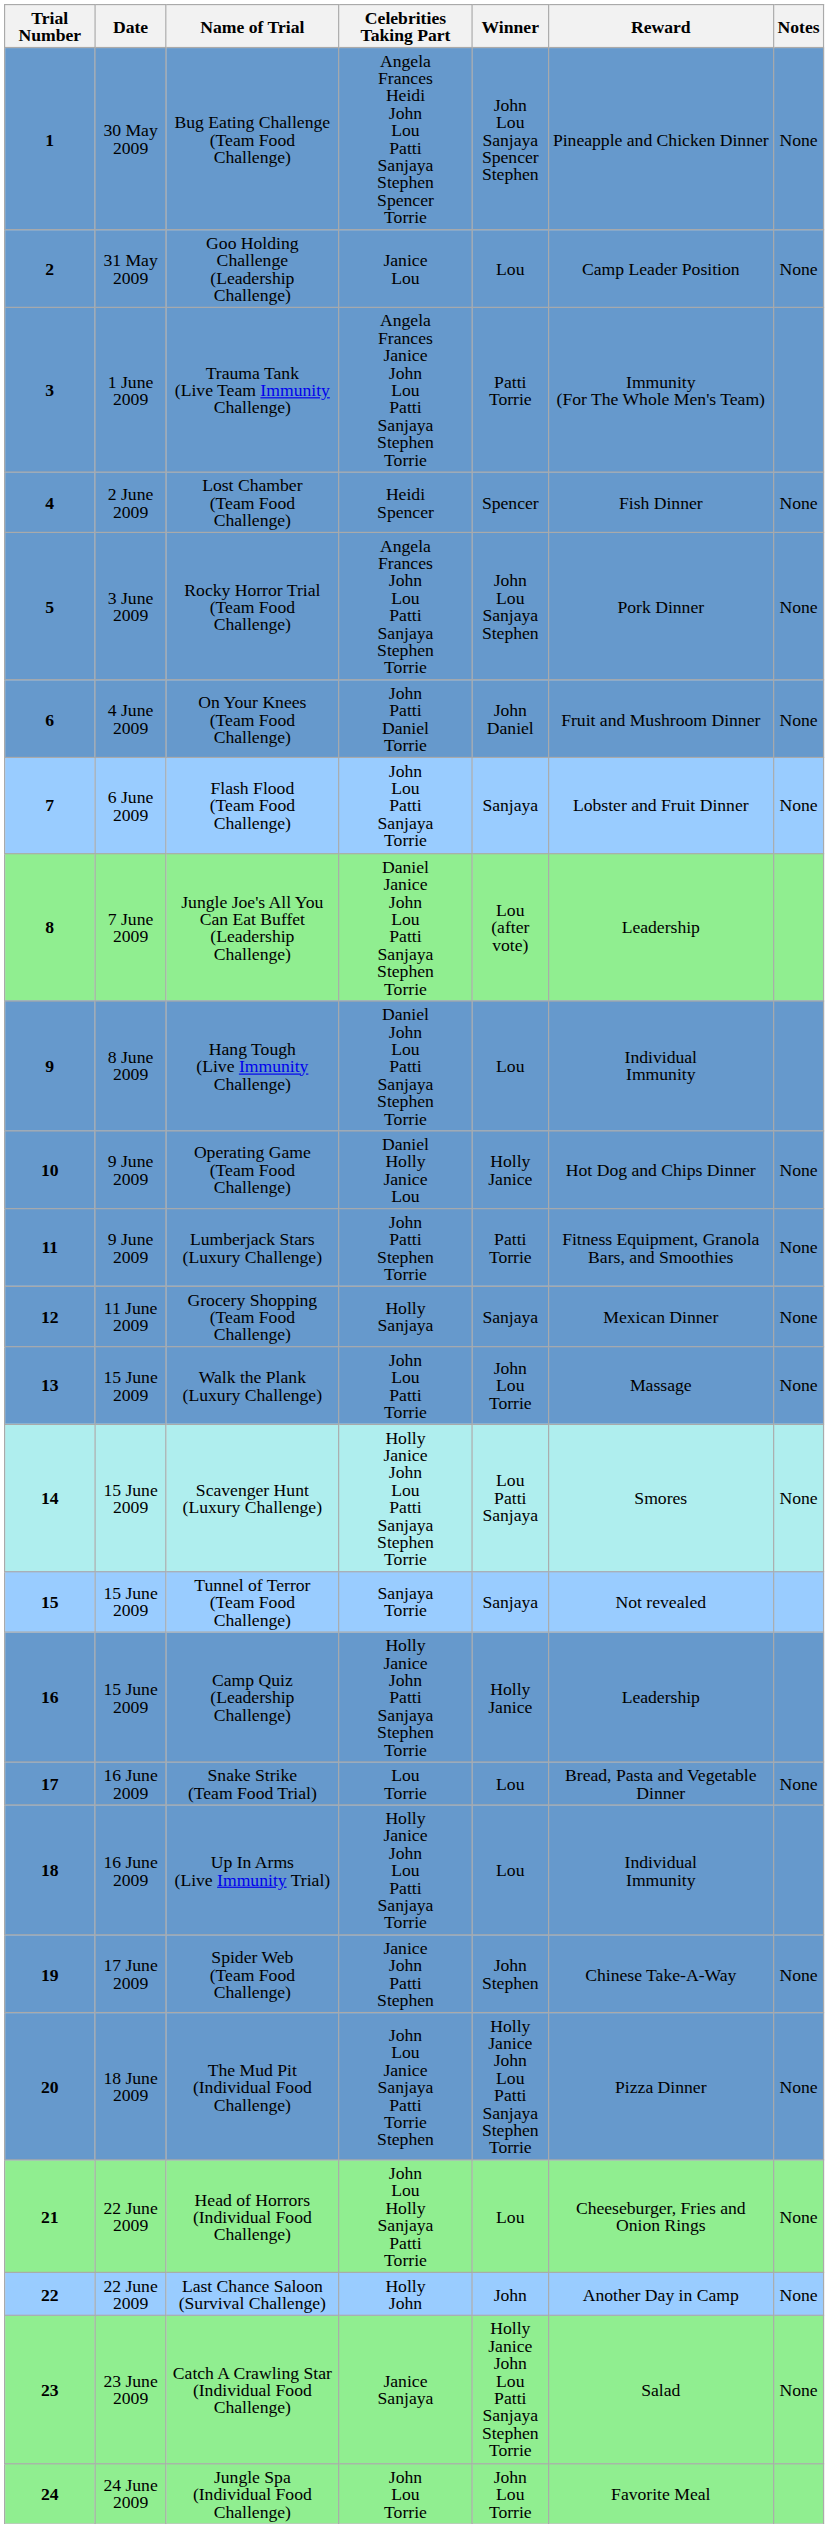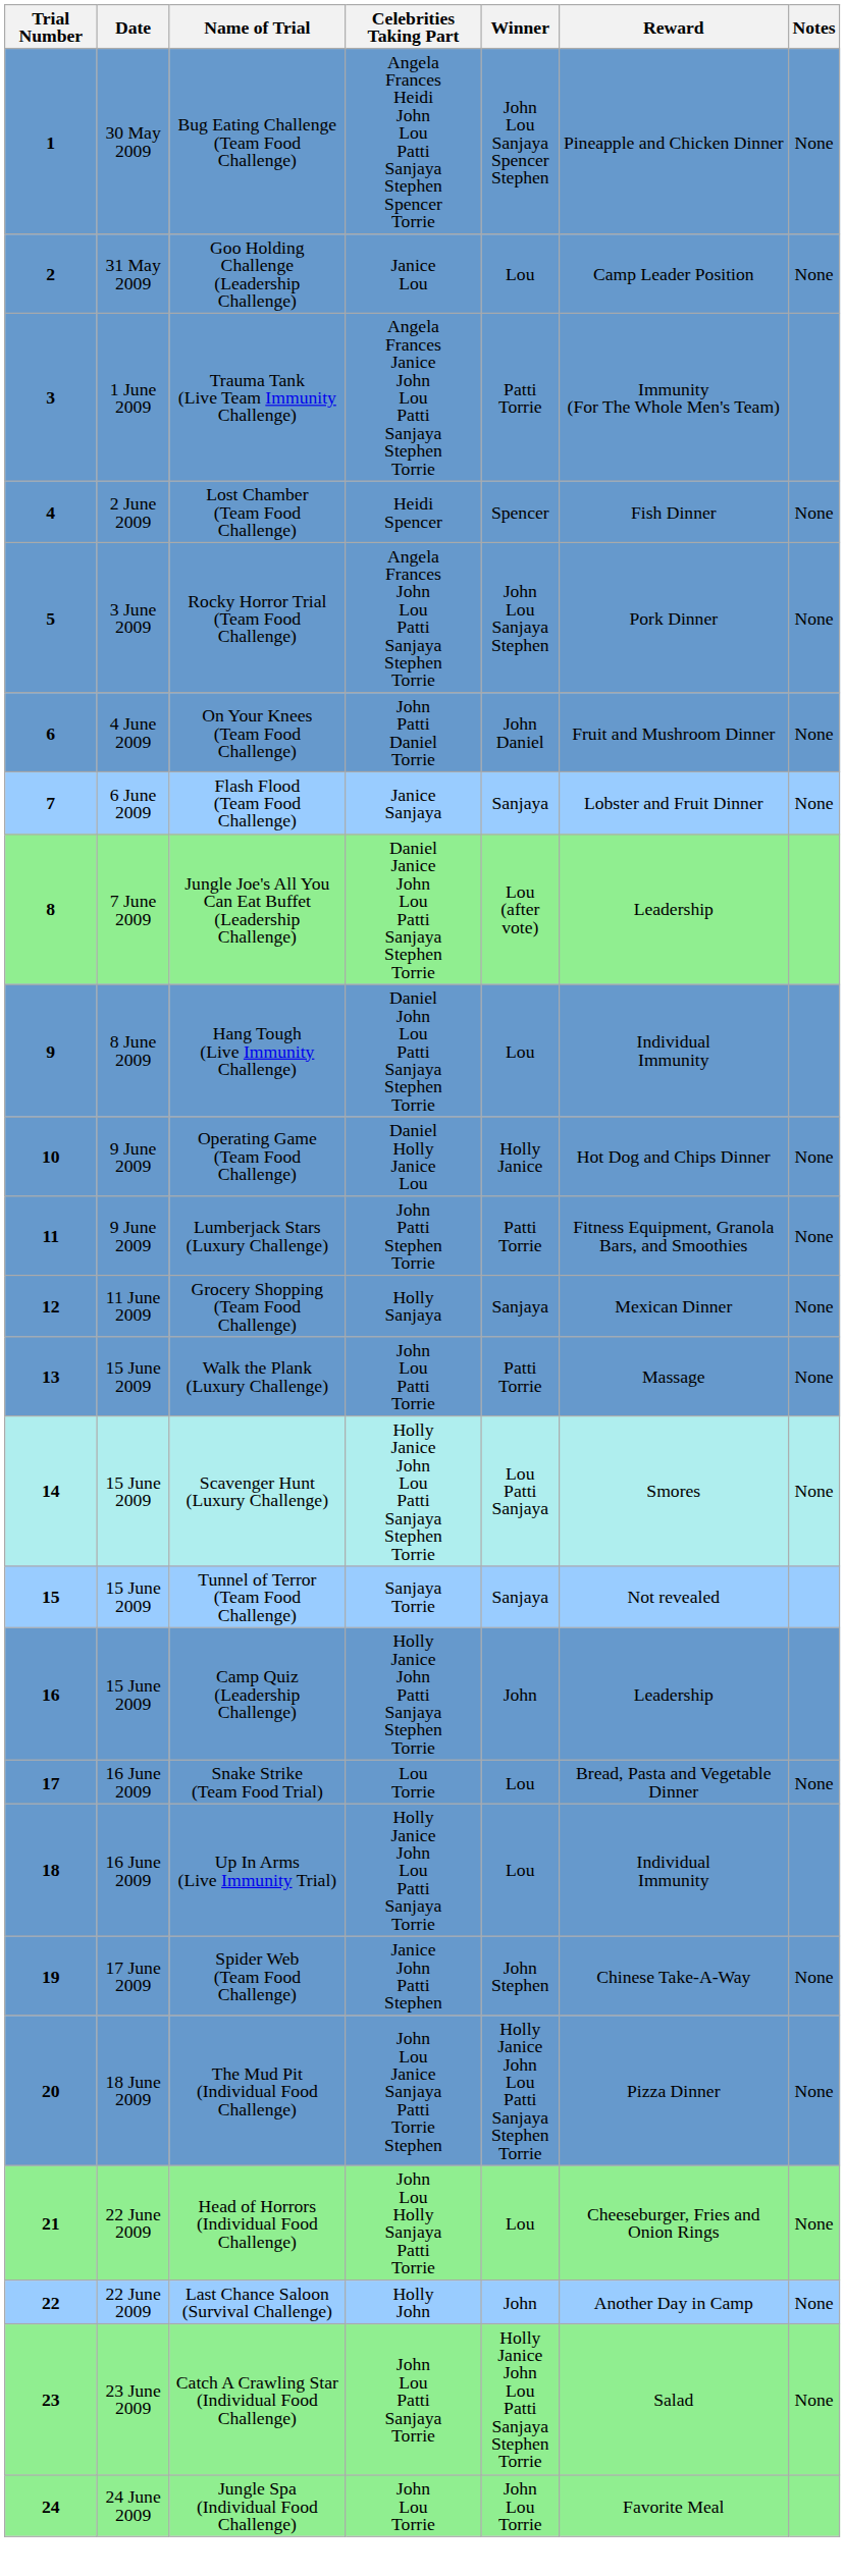 <table class="wikitable" style="text-align:center; width: 80%; font-size:95%; line-height:15px;">
 <tr>
 <th>Trial Number</th>
 <th>Date</th>
 <th>Name of Trial</th>
 <th>Celebrities Taking Part</th>
 <th>Winner</th>
 <th>Reward</th>
 <th>Notes</th>
 </tr>
 <tr style="background:#6699CC;">
 <td><strong>1</strong></td>
 <td>30 May 2009</td>
 <td>Bug Eating Challenge<br>(Team Food Challenge)</td>
 <td>Angela<br>Frances<br>Heidi<br>John<br>Lou<br>Patti<br>Sanjaya<br>Stephen<br>Spencer<br>Torrie</td>
 <td>John<br>Lou<br>Sanjaya<br>Spencer<br>Stephen</td>
 <td>Pineapple and Chicken Dinner</td>
 <td>None</td>
 </tr>
 <tr style="background:#6699CC;">
 <td><strong>2</strong></td>
 <td>31 May 2009</td>
 <td>Goo Holding Challenge<br>(Leadership Challenge)</td>
 <td>Janice<br>Lou</td>
 <td>Lou</td>
 <td>Camp Leader Position</td>
 <td>None</td>
 </tr>
 <tr style="background:#6699CC;">
 <td><strong>3</strong></td>
 <td>1 June 2009</td>
 <td>Trauma Tank<br>(Live Team <a href='#'>Immunity</a> Challenge)</td>
 <td>Angela<br>Frances<br>Janice<br>John<br>Lou<br>Patti<br>Sanjaya<br>Stephen<br>Torrie</td>
 <td>Patti<br>Torrie</td>
 <td>Immunity<br>(For The Whole Men's Team)</td>
 <td></td>
 </tr>
 <tr style="background:#6699CC;">
 <td><strong>4</strong></td>
 <td>2 June 2009</td>
 <td>Lost Chamber<br>(Team Food Challenge)</td>
 <td>Heidi<br>Spencer</td>
 <td>Spencer</td>
 <td>Fish Dinner</td>
 <td>None</td>
 </tr>
 <tr style="background:#6699CC;">
 <td><strong>5</strong></td>
 <td>3 June 2009</td>
 <td>Rocky Horror Trial<br>(Team Food Challenge)</td>
 <td>Angela<br>Frances<br>John<br>Lou<br>Patti<br>Sanjaya<br>Stephen<br>Torrie</td>
 <td>John<br>Lou<br>Sanjaya<br>Stephen</td>
 <td>Pork Dinner</td>
 <td>None</td>
 </tr>
 <tr style="background:#6699CC;">
 <td><strong>6</strong></td>
 <td>4 June 2009</td>
 <td>On Your Knees<br>(Team Food Challenge)</td>
 <td>John<br>Patti<br>Daniel<br>Torrie</td>
 <td>John<br>Daniel</td>
 <td>Fruit and Mushroom Dinner</td>
 <td>None</td>
 </tr>
 <tr style="background:#99CCFF;">
 <td><strong>7</strong></td>
 <td>6 June 2009</td>
 <td>Flash Flood<br>(Team Food Challenge)</td>
-<td>John<br>Lou<br>Patti<br>Sanjaya<br>Torrie</td>
+<td>Janice<br>Sanjaya</td>
 <td>Sanjaya</td>
 <td>Lobster and Fruit Dinner</td>
 <td>None</td>
 </tr>
 <tr style="background:lightgreen;">
 <td><strong>8</strong></td>
 <td>7 June 2009</td>
 <td>Jungle Joe's All You Can Eat Buffet<br>(Leadership Challenge)</td>
 <td>Daniel<br>Janice<br>John<br>Lou<br>Patti<br>Sanjaya<br>Stephen<br>Torrie</td>
 <td>Lou<br>(after vote)</td>
 <td>Leadership</td>
 <td></td>
 </tr>
 <tr style="background:#6699CC;">
 <td><strong>9</strong></td>
 <td>8 June 2009</td>
 <td>Hang Tough<br>(Live <a href='#'>Immunity</a> Challenge)</td>
 <td>Daniel<br>John<br>Lou<br>Patti<br>Sanjaya<br>Stephen<br>Torrie</td>
 <td>Lou</td>
 <td>Individual<br>Immunity</td>
 <td></td>
 </tr>
 <tr style="background:#6699CC;">
 <td><strong>10</strong></td>
 <td>9 June 2009</td>
 <td>Operating Game<br>(Team Food Challenge)</td>
 <td>Daniel<br>Holly<br>Janice<br>Lou</td>
 <td>Holly<br>Janice</td>
 <td>Hot Dog and Chips Dinner</td>
 <td>None</td>
 </tr>
 <tr style="background:#6699CC;">
 <td><strong>11</strong></td>
 <td>9 June 2009</td>
 <td>Lumberjack Stars<br>(Luxury Challenge)</td>
 <td>John<br>Patti<br>Stephen<br>Torrie</td>
 <td>Patti<br>Torrie</td>
 <td>Fitness Equipment, Granola Bars, and Smoothies</td>
 <td>None</td>
 </tr>
 <tr style="background:#6699CC;">
 <td><strong>12</strong></td>
 <td>11 June 2009</td>
 <td>Grocery Shopping<br>(Team Food Challenge)</td>
 <td>Holly<br>Sanjaya</td>
 <td>Sanjaya</td>
 <td>Mexican Dinner</td>
 <td>None</td>
 </tr>
 <tr style="background:#6699CC;">
 <td><strong>13</strong></td>
 <td>15 June 2009</td>
 <td>Walk the Plank<br>(Luxury Challenge)</td>
 <td>John<br>Lou<br>Patti<br>Torrie</td>
-<td>John<br>Lou<br>Torrie</td>
+<td>Patti<br>Torrie</td>
 <td>Massage</td>
 <td>None</td>
 </tr>
 <tr style="background:#AFEEEE;">
 <td><strong>14</strong></td>
 <td>15 June 2009</td>
 <td>Scavenger Hunt<br>(Luxury Challenge)</td>
 <td>Holly<br>Janice<br>John<br>Lou<br>Patti<br>Sanjaya<br>Stephen<br>Torrie</td>
 <td>Lou<br>Patti<br>Sanjaya</td>
 <td>Smores</td>
 <td>None</td>
 </tr>
 <tr style="background:#99CCFF;">
 <td><strong>15</strong></td>
 <td>15 June 2009</td>
 <td>Tunnel of Terror<br>(Team Food Challenge)</td>
 <td>Sanjaya<br>Torrie</td>
 <td>Sanjaya</td>
 <td>Not revealed</td>
 <td></td>
 </tr>
 <tr style="background:#6699CC;">
 <td><strong>16</strong></td>
 <td>15 June 2009</td>
 <td>Camp Quiz<br>(Leadership Challenge)</td>
 <td>Holly<br>Janice<br>John<br>Patti<br>Sanjaya<br>Stephen<br>Torrie</td>
-<td>Holly<br>Janice</td>
+<td>John</td>
 <td>Leadership</td>
 <td></td>
 </tr>
 <tr style="background:#6699CC;">
 <td><strong>17</strong></td>
 <td>16 June 2009</td>
 <td>Snake Strike<br>(Team Food Trial)</td>
 <td>Lou<br>Torrie</td>
 <td>Lou</td>
 <td>Bread, Pasta and Vegetable Dinner</td>
 <td>None</td>
 </tr>
 <tr style="background:#6699CC;">
 <td><strong>18</strong></td>
 <td>16 June 2009</td>
 <td>Up In Arms<br>(Live <a href='#'>Immunity</a> Trial)</td>
 <td>Holly<br>Janice<br>John<br>Lou<br>Patti<br>Sanjaya<br>Torrie</td>
 <td>Lou</td>
 <td>Individual<br>Immunity</td>
 <td></td>
 </tr>
 <tr style="background:#6699CC;">
 <td><strong>19</strong></td>
 <td>17 June 2009</td>
 <td>Spider Web<br>(Team Food Challenge)</td>
 <td>Janice<br>John<br>Patti<br>Stephen</td>
 <td>John<br>Stephen</td>
 <td>Chinese Take-A-Way</td>
 <td>None</td>
 </tr>
 <tr style="background:#6699CC;">
 <td><strong>20</strong></td>
 <td>18 June 2009</td>
 <td>The Mud Pit<br>(Individual Food Challenge)</td>
 <td>John<br>Lou<br>Janice<br>Sanjaya<br>Patti<br>Torrie<br>Stephen</td>
 <td>Holly<br>Janice<br>John<br>Lou<br>Patti<br>Sanjaya<br>Stephen<br>Torrie</td>
 <td>Pizza Dinner</td>
 <td>None</td>
 </tr>
 <tr style="background:lightgreen;">
 <td><strong>21</strong></td>
 <td>22 June 2009</td>
 <td>Head of Horrors<br>(Individual Food Challenge)</td>
 <td>John<br>Lou<br>Holly<br>Sanjaya<br>Patti<br>Torrie</td>
 <td>Lou</td>
 <td>Cheeseburger, Fries and Onion Rings</td>
 <td>None</td>
 </tr>
 <tr style="background:#99CCFF;">
 <td><strong>22</strong></td>
 <td>22 June 2009</td>
 <td>Last Chance Saloon<br>(Survival Challenge)</td>
 <td>Holly<br>John</td>
 <td>John</td>
 <td>Another Day in Camp</td>
 <td>None</td>
 </tr>
 <tr style="background:lightgreen;">
 <td><strong>23</strong></td>
 <td>23 June 2009</td>
 <td>Catch A Crawling Star<br>(Individual Food Challenge)</td>
-<td>Janice<br>Sanjaya</td>
+<td>John<br>Lou<br>Patti<br>Sanjaya<br>Torrie</td>
 <td>Holly<br>Janice<br>John<br>Lou<br>Patti<br>Sanjaya<br>Stephen<br>Torrie</td>
 <td>Salad</td>
 <td>None</td>
 </tr>
 <tr style="background:lightgreen;">
 <td><strong>24</strong></td>
 <td>24 June 2009</td>
 <td>Jungle Spa<br>(Individual Food Challenge)</td>
 <td>John<br>Lou<br>Torrie</td>
 <td>John<br>Lou<br>Torrie</td>
 <td>Favorite Meal</td>
 <td></td>
 </tr>
 </table>
